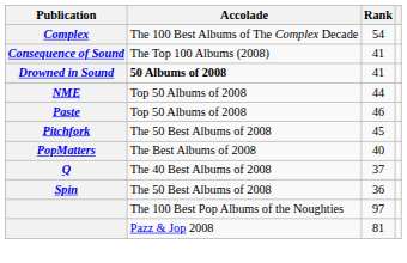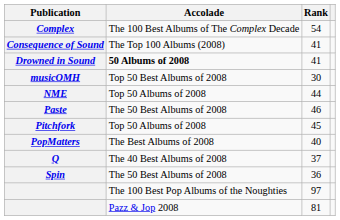 <table class="wikitable sortable plainrowheaders">
 <tr>
 <th scope="col">Publication</th>
 <th scope="col">Accolade</th>
 <th scope="col">Rank</th>
 <th scope="col" class="unsortable"></th>
 </tr>
 <tr>
 <th scope="row"><em><a href='#'>Complex</a></em></th>
 <td>The 100 Best Albums of The <em>Complex</em> Decade</td>
 <td align="center">54</td>
 <td align="center"></td>
 </tr>
 <tr>
 <th scope="row"><em><a href='#'>Consequence of Sound</a></em></th>
 <td>The Top 100 Albums (2008)</td>
 <td align="center">41</td>
 <td align="center"></td>
 </tr>
 <tr>
 <th scope="row"><em><a href='#'>Drowned in Sound</a></em></th>
 <td><strong>50 Albums of 2008</strong></td>
 <td align="center">41</td>
 <td align="center"></td>
 </tr>
 <tr>
+<th scope="row"><em><a href='#'>musicOMH</a></em></th>
+<td>Top 50 Best Albums of 2008</td>
+<td align="center">30</td>
+<td align="center"></td>
+</tr>
+<tr>
 <th scope="row"><em><a href='#'>NME</a></em></th>
 <td>Top 50 Albums of 2008</td>
 <td align="center">44</td>
 <td align="center"></td>
 </tr>
 <tr>
 <th scope="row"><em><a href='#'>Paste</a></em></th>
-<td>Top 50 Albums of 2008</td>
+<td>The 50 Best Albums of 2008</td>
 <td align="center">46</td>
 <td align="center"></td>
 </tr>
 <tr>
 <th scope="row"><em><a href='#'>Pitchfork</a></em></th>
-<td>The 50 Best Albums of 2008</td>
+<td>Top 50 Albums of 2008</td>
 <td align="center">45</td>
 <td align="center"></td>
 </tr>
 <tr>
 <th scope="row"><em><a href='#'>PopMatters</a></em></th>
 <td>The Best Albums of 2008</td>
 <td align="center">40</td>
 <td align="center"></td>
 </tr>
 <tr>
 <th scope="row"><em><a href='#'>Q</a></em></th>
 <td>The 40 Best Albums of 2008</td>
 <td align="center">37</td>
 <td align="center"></td>
 </tr>
 <tr>
 <th scope="row"><em><a href='#'>Spin</a></em></th>
 <td>The 50 Best Albums of 2008</td>
 <td align="center">36</td>
 <td align="center"></td>
 </tr>
 <tr>
 <th scope="row"><em></em></th>
 <td>The 100 Best Pop Albums of the Noughties</td>
 <td align="center">97</td>
 <td align="center"></td>
 </tr>
 <tr>
 <th scope="row"><em></em></th>
 <td><a href='#'>Pazz & Jop</a> 2008</td>
 <td align="center">81</td>
 <td align="center"></td>
 </tr>
 </table>
